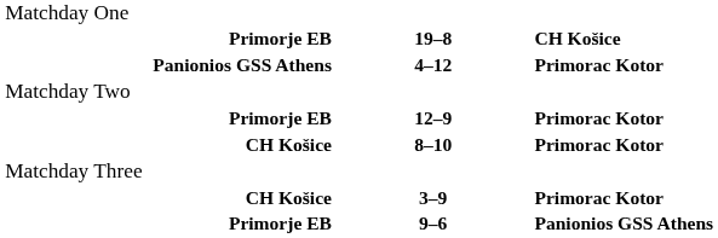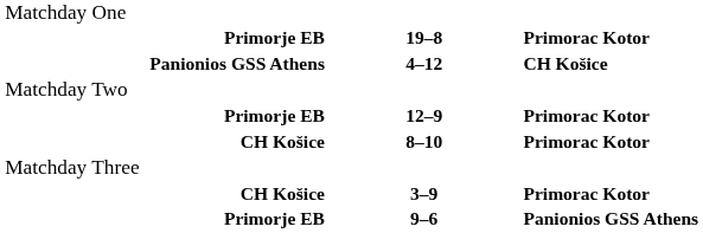 <table width=100% cellspacing=1>
 <tr>
 <th width=20%></th>
 <th width=12%></th>
 <th width=20%></th>
 <th></th>
 </tr>
 <tr>
 <td>Matchday One</td>
 </tr>
 <tr style=font-size:90%>
 <td align=right><strong>Primorje EB</strong></td>
 <td align=center><strong>19–8</strong></td>
-<td><strong>CH Košice</strong></td>
+<td><strong>Primorac Kotor</strong></td>
 </tr>
 <tr style=font-size:90%>
 <td align=right><strong>Panionios GSS Athens</strong></td>
 <td align=center><strong>4–12</strong></td>
-<td><strong>Primorac Kotor</strong></td>
+<td><strong>CH Košice</strong></td>
 </tr>
 <tr>
 <td>Matchday Two</td>
 </tr>
 <tr style=font-size:90%>
 <td align=right><strong>Primorje EB</strong></td>
 <td align=center><strong>12–9</strong></td>
 <td><strong>Primorac Kotor</strong></td>
 </tr>
 <tr style=font-size:90%>
 <td align=right><strong>CH Košice</strong></td>
 <td align=center><strong>8–10</strong></td>
 <td><strong>Primorac Kotor</strong></td>
 </tr>
 <tr>
 <td>Matchday Three</td>
 </tr>
 <tr style=font-size:90%>
 <td align=right><strong>CH Košice</strong></td>
 <td align=center><strong>3–9</strong></td>
 <td><strong>Primorac Kotor</strong></td>
 </tr>
 <tr style=font-size:90%>
 <td align=right><strong>Primorje EB</strong></td>
 <td align=center><strong>9–6</strong></td>
 <td><strong>Panionios GSS Athens</strong></td>
 </tr>
 <tr>
 </tr>
 </table>
